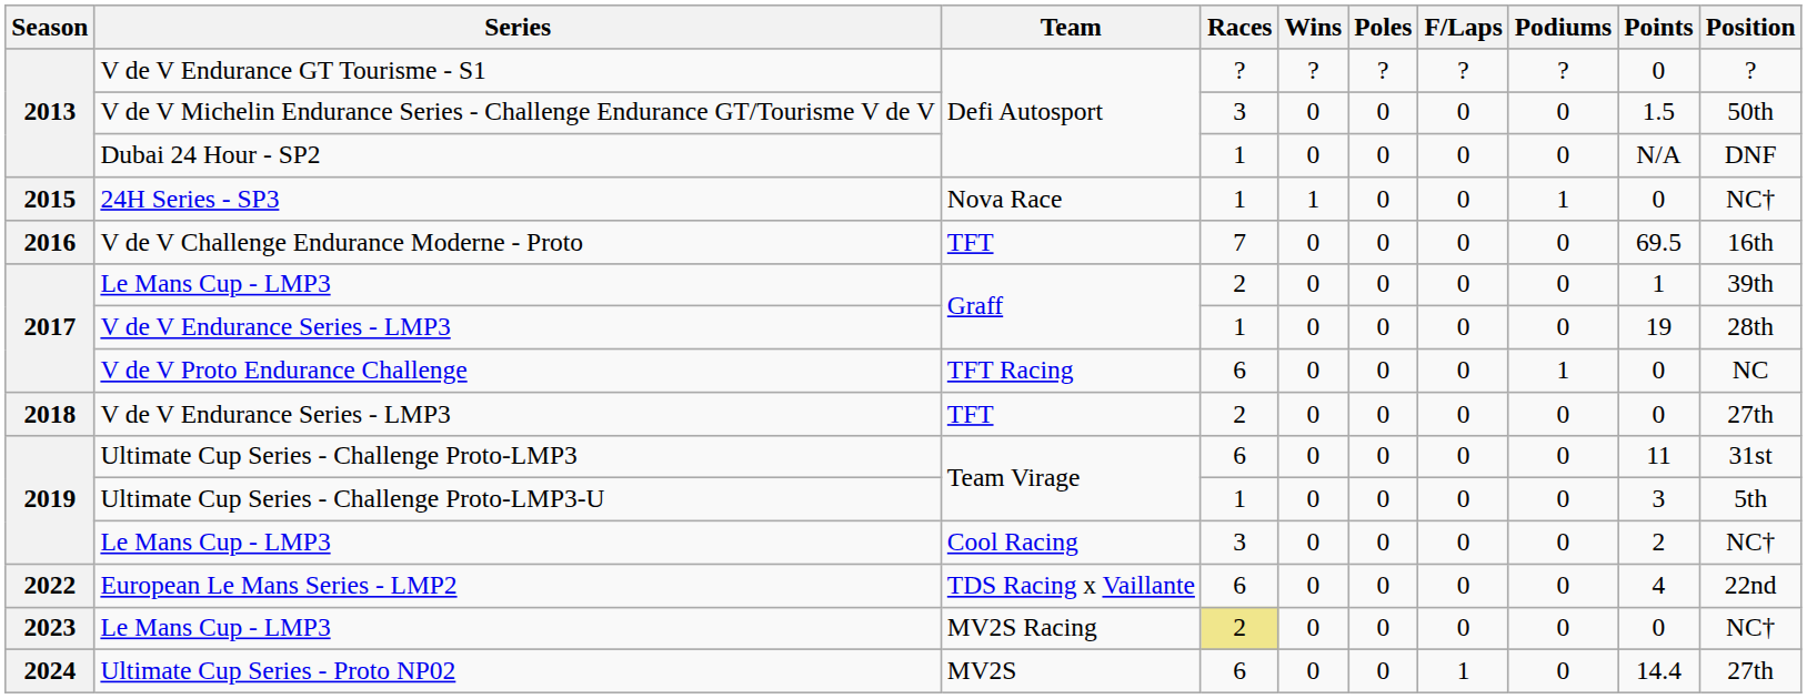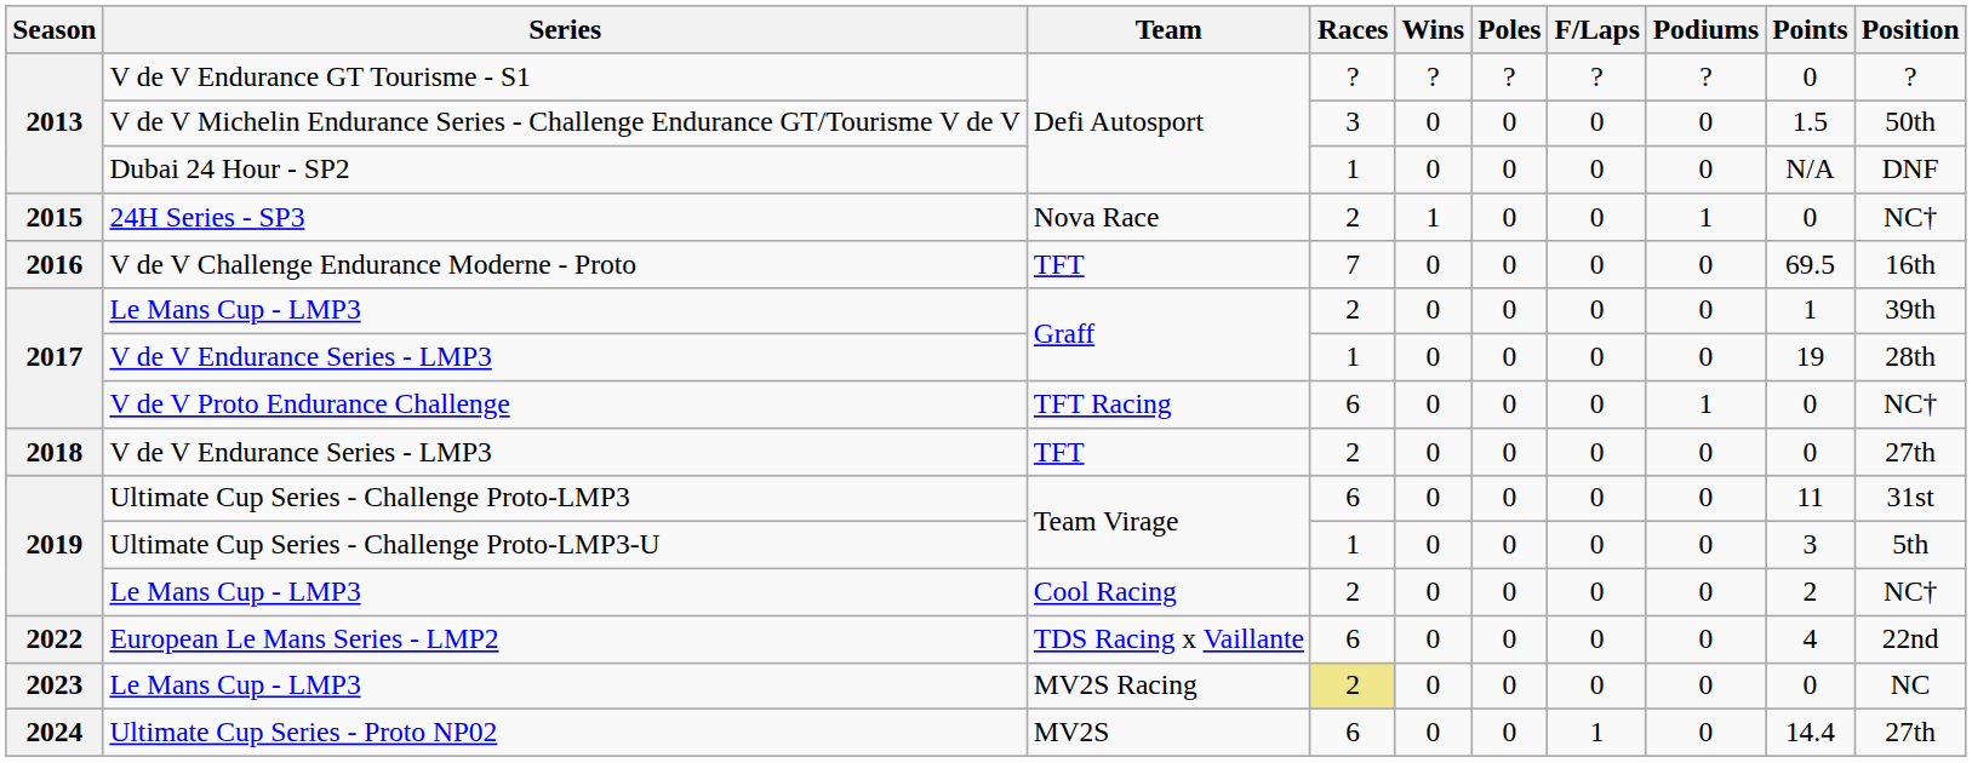 <table class="wikitable" style="font-size: 90%; text-align:center">
 <tr>
 <th>Season</th>
 <th>Series</th>
 <th>Team</th>
 <th>Races</th>
 <th>Wins</th>
 <th>Poles</th>
 <th>F/Laps</th>
 <th>Podiums</th>
 <th>Points</th>
 <th>Position</th>
 </tr>
 <tr>
 <th rowspan="3">2013</th>
 <td align="left">V de V Endurance GT Tourisme - S1</td>
 <td rowspan="3" align="left">Defi Autosport</td>
 <td>?</td>
 <td>?</td>
 <td>?</td>
 <td>?</td>
 <td>?</td>
 <td>0</td>
 <td>?</td>
 </tr>
 <tr>
 <td align="left">V de V Michelin Endurance Series - Challenge Endurance GT/Tourisme V de V</td>
 <td>3</td>
 <td>0</td>
 <td>0</td>
 <td>0</td>
 <td>0</td>
 <td>1.5</td>
 <td>50th</td>
 </tr>
 <tr>
 <td align="left">Dubai 24 Hour - SP2</td>
 <td>1</td>
 <td>0</td>
 <td>0</td>
 <td>0</td>
 <td>0</td>
 <td>N/A</td>
 <td>DNF</td>
 </tr>
 <tr>
 <th>2015</th>
 <td align="left"><a href='#'>24H Series - SP3</a></td>
 <td align="left">Nova Race</td>
-<td>1</td>
+<td>2</td>
 <td>1</td>
 <td>0</td>
 <td>0</td>
 <td>1</td>
 <td>0</td>
 <td>NC†</td>
 </tr>
 <tr>
 <th>2016</th>
 <td align="left">V de V Challenge Endurance Moderne - Proto</td>
 <td align="left"><a href='#'>TFT</a></td>
 <td>7</td>
 <td>0</td>
 <td>0</td>
 <td>0</td>
 <td>0</td>
 <td>69.5</td>
 <td>16th</td>
 </tr>
 <tr>
 <th rowspan="3">2017</th>
 <td align="left"><a href='#'>Le Mans Cup - LMP3</a></td>
 <td rowspan="2" align="left"><a href='#'>Graff</a></td>
 <td>2</td>
 <td>0</td>
 <td>0</td>
 <td>0</td>
 <td>0</td>
 <td>1</td>
 <td>39th</td>
 </tr>
 <tr>
 <td align="left"><a href='#'>V de V Endurance Series - LMP3</a></td>
 <td>1</td>
 <td>0</td>
 <td>0</td>
 <td>0</td>
 <td>0</td>
 <td>19</td>
 <td>28th</td>
 </tr>
 <tr>
 <td align="left"><a href='#'>V de V Proto Endurance Challenge</a></td>
 <td align="left"><a href='#'>TFT Racing</a></td>
 <td>6</td>
 <td>0</td>
 <td>0</td>
 <td>0</td>
 <td>1</td>
 <td>0</td>
-<td>NC</td>
+<td>NC†</td>
 </tr>
 <tr>
 <th>2018</th>
 <td align="left">V de V Endurance Series - LMP3</td>
 <td align="left"><a href='#'>TFT</a></td>
 <td>2</td>
 <td>0</td>
 <td>0</td>
 <td>0</td>
 <td>0</td>
 <td>0</td>
 <td>27th</td>
 </tr>
 <tr>
 <th rowspan="3">2019</th>
 <td align="left">Ultimate Cup Series - Challenge Proto-LMP3</td>
 <td rowspan="2" align="left">Team Virage</td>
 <td>6</td>
 <td>0</td>
 <td>0</td>
 <td>0</td>
 <td>0</td>
 <td>11</td>
 <td>31st</td>
 </tr>
 <tr>
 <td align="left">Ultimate Cup Series - Challenge Proto-LMP3-U</td>
 <td>1</td>
 <td>0</td>
 <td>0</td>
 <td>0</td>
 <td>0</td>
 <td>3</td>
 <td>5th</td>
 </tr>
 <tr>
 <td align="left"><a href='#'>Le Mans Cup - LMP3</a></td>
 <td align="left"><a href='#'>Cool Racing</a></td>
-<td>3</td>
+<td>2</td>
 <td>0</td>
 <td>0</td>
 <td>0</td>
 <td>0</td>
 <td>2</td>
 <td>NC†</td>
 </tr>
 <tr>
 <th>2022</th>
 <td align="left"><a href='#'>European Le Mans Series - LMP2</a></td>
 <td nowrap align="left"><a href='#'>TDS Racing</a> x <a href='#'>Vaillante</a></td>
 <td>6</td>
 <td>0</td>
 <td>0</td>
 <td>0</td>
 <td>0</td>
 <td>4</td>
 <td>22nd</td>
 </tr>
 <tr>
 <th>2023</th>
 <td align=left><a href='#'>Le Mans Cup - LMP3</a></td>
 <td align=left>MV2S Racing</td>
 <td style="background: khaki;">2</td>
 <td>0</td>
 <td>0</td>
 <td>0</td>
 <td>0</td>
 <td>0</td>
-<td>NC†</td>
+<td>NC</td>
 </tr>
 <tr>
 <th>2024</th>
 <td align=left><a href='#'>Ultimate Cup Series - Proto NP02</a></td>
 <td align=left>MV2S</td>
 <td>6</td>
 <td>0</td>
 <td>0</td>
 <td>1</td>
 <td>0</td>
 <td>14.4</td>
 <td>27th</td>
 </tr>
 </table>
